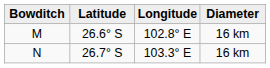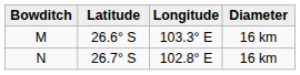 <table class="wikitable">
 <tr>
 <th width="25%" style="background:#eeeeee;">Bowditch</th>
 <th width="25%" style="background:#eeeeee;">Latitude</th>
 <th width="25%" style="background:#eeeeee;">Longitude</th>
 <th width="25%" style="background:#eeeeee;">Diameter</th>
 </tr>
 <tr>
 <td align="center">M</td>
 <td align="center">26.6° S</td>
-<td align="center">102.8° E</td>
+<td align="center">103.3° E</td>
 <td align="center">16 km</td>
 </tr>
 <tr>
 <td align="center">N</td>
 <td align="center">26.7° S</td>
-<td align="center">103.3° E</td>
+<td align="center">102.8° E</td>
 <td align="center">16 km</td>
 </tr>
 </table>
